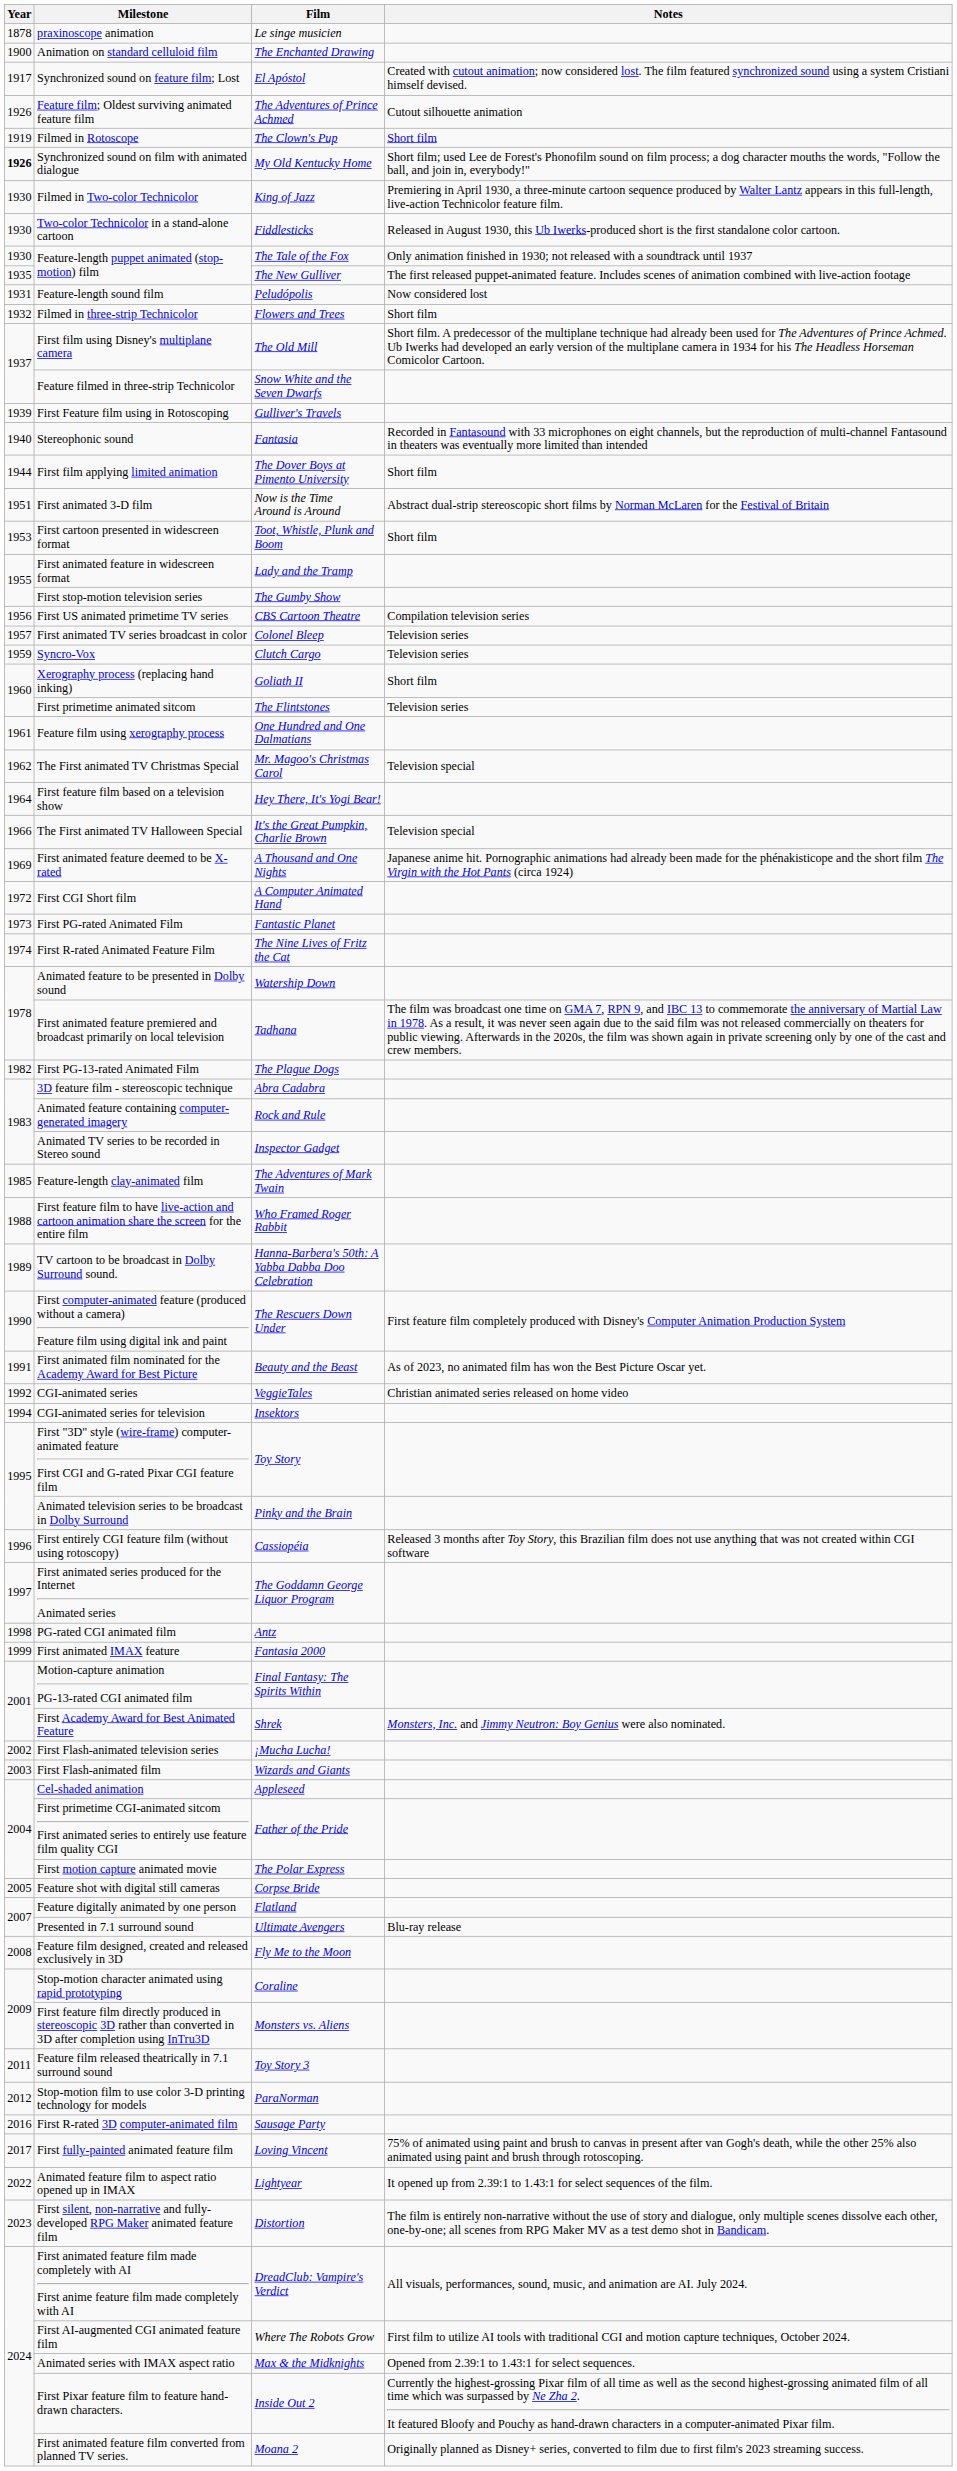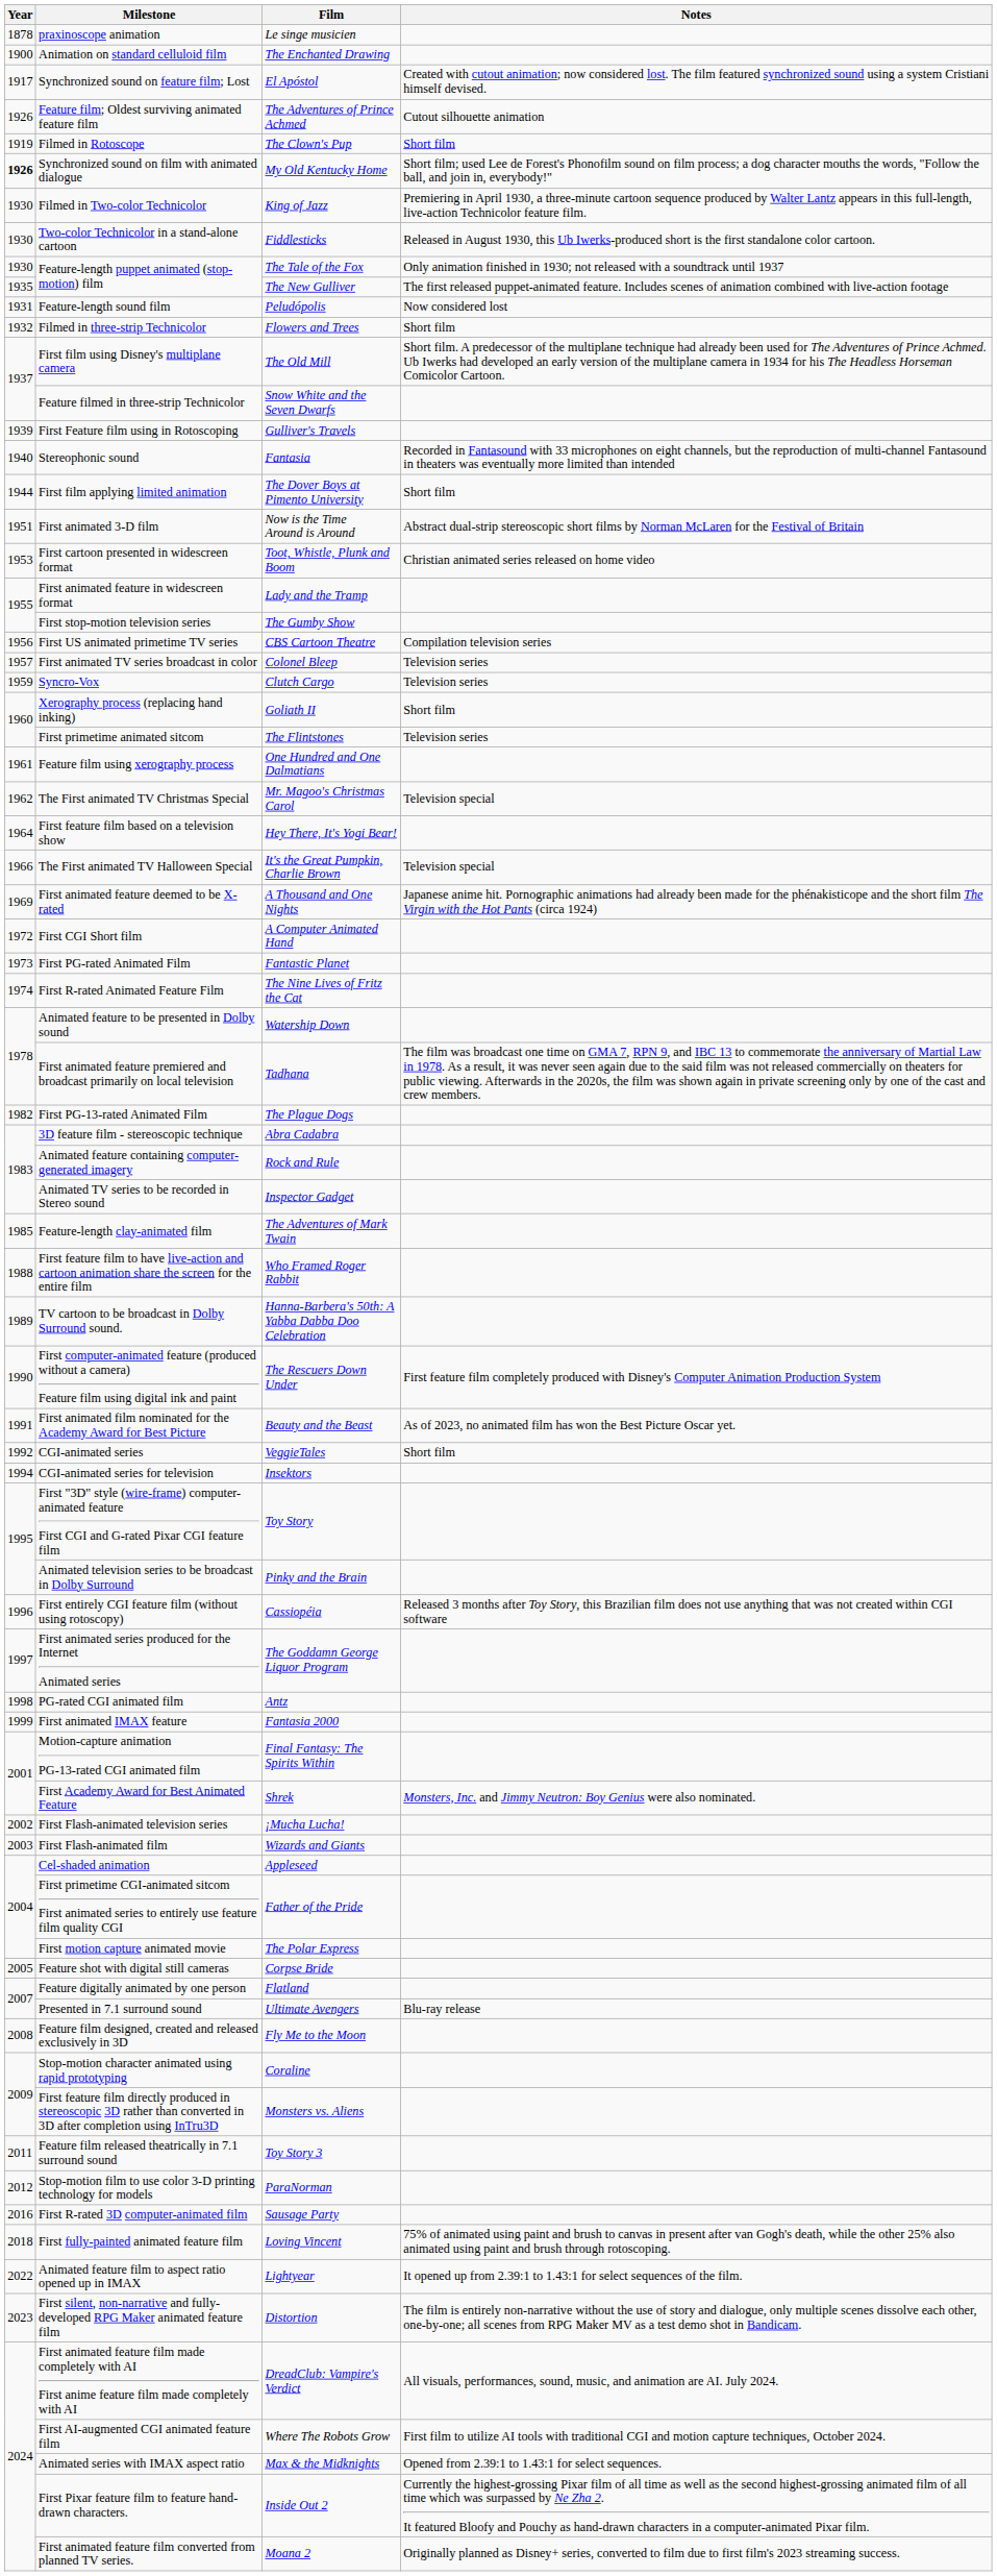 <table class="wikitable">
 <tr>
 <th>Year</th>
 <th>Milestone</th>
 <th>Film</th>
 <th>Notes</th>
 </tr>
 <tr>
 <td>1878</td>
 <td><a href='#'>praxinoscope</a> animation</td>
 <td><em>Le singe musicien</em></td>
 <td></td>
 </tr>
 <tr>
 <td>1900</td>
 <td>Animation on <a href='#'>standard celluloid film</a></td>
 <td><em><a href='#'>The Enchanted Drawing</a></em></td>
 <td></td>
 </tr>
 <tr>
 <td>1917</td>
 <td>Synchronized sound on <a href='#'>feature film</a>; Lost</td>
 <td><em><a href='#'>El Apóstol</a></em></td>
 <td>Created with <a href='#'>cutout animation</a>; now considered <a href='#'>lost</a>. The film featured <a href='#'>synchronized sound</a> using a system Cristiani himself devised.</td>
 </tr>
 <tr>
 <td>1926</td>
 <td><a href='#'>Feature film</a>; Oldest surviving animated feature film</td>
 <td><em><a href='#'>The Adventures of Prince Achmed</a></em></td>
 <td>Cutout silhouette animation</td>
 </tr>
 <tr>
 <td>1919</td>
 <td>Filmed in <a href='#'>Rotoscope</a></td>
 <td><em><a href='#'>The Clown's Pup</a></em></td>
 <td><a href='#'>Short film</a></td>
 </tr>
 <tr>
 <td><strong>1926</strong></td>
 <td>Synchronized sound on film with animated dialogue</td>
 <td><em><a href='#'>My Old Kentucky Home</a></em></td>
 <td>Short film; used Lee de Forest's Phonofilm sound on film process; a dog character mouths the words, "Follow the ball, and join in, everybody!"</td>
 </tr>
 <tr>
 <td>1930</td>
 <td>Filmed in <a href='#'>Two-color Technicolor</a></td>
 <td><em><a href='#'>King of Jazz</a></em></td>
 <td>Premiering in April 1930, a three-minute cartoon sequence produced by <a href='#'>Walter Lantz</a> appears in this full-length, live-action Technicolor feature film.</td>
 </tr>
 <tr>
 <td>1930</td>
 <td><a href='#'>Two-color Technicolor</a> in a stand-alone cartoon</td>
 <td><em><a href='#'>Fiddlesticks</a></em></td>
 <td>Released in August 1930, this <a href='#'>Ub Iwerks</a>-produced short is the first standalone color cartoon.</td>
 </tr>
 <tr>
 <td>1930</td>
 <td rowspan="2">Feature-length <a href='#'>puppet animated</a> (<a href='#'>stop-motion</a>) film</td>
 <td><em><a href='#'>The Tale of the Fox</a></em></td>
 <td>Only animation finished in 1930; not released with a soundtrack until 1937</td>
 </tr>
 <tr>
 <td>1935</td>
 <td><em><a href='#'>The New Gulliver</a></em></td>
 <td>The first released puppet-animated feature. Includes scenes of animation combined with live-action footage</td>
 </tr>
 <tr>
 <td>1931</td>
 <td>Feature-length sound film</td>
 <td><em><a href='#'>Peludópolis</a></em></td>
 <td>Now considered lost</td>
 </tr>
 <tr>
 <td>1932</td>
 <td>Filmed in <a href='#'>three-strip Technicolor</a></td>
 <td><em><a href='#'>Flowers and Trees</a></em></td>
 <td>Short film</td>
 </tr>
 <tr>
 <td rowspan="2">1937</td>
 <td>First film using Disney's <a href='#'>multiplane camera</a></td>
 <td><em><a href='#'>The Old Mill</a></em></td>
 <td>Short film. A predecessor of the multiplane technique had already been used for <em>The Adventures of Prince Achmed</em>. Ub Iwerks had developed an early version of the multiplane camera in 1934 for his <em>The Headless Horseman</em> Comicolor Cartoon.</td>
 </tr>
 <tr>
 <td>Feature filmed in three-strip Technicolor</td>
 <td><em><a href='#'>Snow White and the Seven Dwarfs</a></em></td>
 <td></td>
 </tr>
 <tr>
 <td>1939</td>
 <td>First Feature film using in Rotoscoping</td>
 <td><em><a href='#'>Gulliver's Travels</a></em></td>
 <td></td>
 </tr>
 <tr>
 <td>1940</td>
 <td>Stereophonic sound</td>
 <td><em><a href='#'>Fantasia</a></em></td>
 <td>Recorded in <a href='#'>Fantasound</a> with 33 microphones on eight channels, but the reproduction of multi-channel Fantasound in theaters was eventually more limited than intended</td>
 </tr>
 <tr>
 <td>1944</td>
 <td>First film applying <a href='#'>limited animation</a></td>
 <td><em><a href='#'>The Dover Boys at Pimento University</a></em></td>
 <td>Short film</td>
 </tr>
 <tr>
 <td>1951</td>
 <td>First animated 3-D film</td>
 <td><em>Now is the Time</em><br><em>Around is Around</em></td>
 <td>Abstract dual-strip stereoscopic short films by <a href='#'>Norman McLaren</a> for the <a href='#'>Festival of Britain</a></td>
 </tr>
 <tr>
 <td>1953</td>
 <td>First cartoon presented in widescreen format</td>
 <td><em><a href='#'>Toot, Whistle, Plunk and Boom</a></em></td>
-<td>Short film</td>
+<td>Christian animated series released on home video</td>
 </tr>
 <tr>
 <td rowspan="2">1955</td>
 <td>First animated feature in widescreen format</td>
 <td><em><a href='#'>Lady and the Tramp</a></em></td>
 <td></td>
 </tr>
 <tr>
 <td>First stop-motion television series</td>
 <td><em><a href='#'>The Gumby Show</a></em></td>
 <td></td>
 </tr>
 <tr>
 <td>1956</td>
 <td>First US animated primetime TV series</td>
 <td><em><a href='#'>CBS Cartoon Theatre</a></em></td>
 <td>Compilation television series</td>
 </tr>
 <tr>
 <td>1957</td>
 <td>First animated TV series broadcast in color</td>
 <td><em><a href='#'>Colonel Bleep</a></em></td>
 <td>Television series</td>
 </tr>
 <tr>
 <td>1959</td>
 <td><a href='#'>Syncro-Vox</a></td>
 <td><em><a href='#'>Clutch Cargo</a></em></td>
 <td>Television series</td>
 </tr>
 <tr>
 <td rowspan="2">1960</td>
 <td><a href='#'>Xerography process</a> (replacing hand inking)</td>
 <td><em><a href='#'>Goliath II</a></em></td>
 <td>Short film</td>
 </tr>
 <tr>
 <td>First primetime animated sitcom</td>
 <td><em><a href='#'>The Flintstones</a></em></td>
 <td>Television series</td>
 </tr>
 <tr>
 <td>1961</td>
 <td>Feature film using <a href='#'>xerography process</a></td>
 <td><em><a href='#'>One Hundred and One Dalmatians</a></em></td>
 <td></td>
 </tr>
 <tr>
 <td>1962</td>
 <td>The First animated TV Christmas Special</td>
 <td><em><a href='#'>Mr. Magoo's Christmas Carol</a></em></td>
 <td>Television special</td>
 </tr>
 <tr>
 <td>1964</td>
 <td>First feature film based on a television show</td>
 <td><em><a href='#'>Hey There, It's Yogi Bear!</a></em></td>
 <td></td>
 </tr>
 <tr>
 <td>1966</td>
 <td>The First animated TV Halloween Special</td>
 <td><em><a href='#'>It's the Great Pumpkin, Charlie Brown</a></em></td>
 <td>Television special</td>
 </tr>
 <tr>
 <td>1969</td>
 <td>First animated feature deemed to be <a href='#'>X-rated</a></td>
 <td><em><a href='#'>A Thousand and One Nights</a></em></td>
 <td>Japanese anime hit. Pornographic animations had already been made for the phénakisticope and the short film <em><a href='#'>The Virgin with the Hot Pants</a></em> (circa 1924)</td>
 </tr>
 <tr>
 <td>1972</td>
 <td>First CGI Short film</td>
 <td><em><a href='#'>A Computer Animated Hand</a></em></td>
 <td></td>
 </tr>
 <tr>
 <td>1973</td>
 <td>First PG-rated Animated Film</td>
 <td><em><a href='#'>Fantastic Planet</a></em></td>
 <td></td>
 </tr>
 <tr>
 <td>1974</td>
 <td>First R-rated Animated Feature Film</td>
 <td><em><a href='#'>The Nine Lives of Fritz the Cat</a></em></td>
 <td></td>
 </tr>
 <tr>
 <td rowspan="2">1978</td>
 <td>Animated feature to be presented in <a href='#'>Dolby</a> sound</td>
 <td><em><a href='#'>Watership Down</a></em></td>
 <td></td>
 </tr>
 <tr>
 <td>First animated feature premiered and broadcast primarily on local television</td>
 <td><em><a href='#'>Tadhana</a></em></td>
 <td>The film was broadcast one time on <a href='#'>GMA 7</a>, <a href='#'>RPN 9</a>, and <a href='#'>IBC 13</a> to commemorate <a href='#'>the anniversary of Martial Law in 1978</a>. As a result, it was never seen again due to the said film was not released commercially on theaters for public viewing. Afterwards in the 2020s, the film was shown again in private screening only by one of the cast and crew members.</td>
 </tr>
 <tr>
 <td>1982</td>
 <td>First PG-13-rated Animated Film</td>
 <td><em><a href='#'>The Plague Dogs</a></em></td>
 <td></td>
 </tr>
 <tr>
 <td rowspan="3">1983</td>
 <td><a href='#'>3D</a> feature film - stereoscopic technique</td>
 <td><em><a href='#'>Abra Cadabra</a></em></td>
 <td></td>
 </tr>
 <tr>
 <td>Animated feature containing <a href='#'>computer-generated imagery</a></td>
 <td><em><a href='#'>Rock and Rule</a></em></td>
 <td></td>
 </tr>
 <tr>
 <td>Animated TV series to be recorded in Stereo sound</td>
 <td><em><a href='#'>Inspector Gadget</a></em></td>
 <td></td>
 </tr>
 <tr>
 <td>1985</td>
 <td>Feature-length <a href='#'>clay-animated</a> film</td>
 <td><em><a href='#'>The Adventures of Mark Twain</a></em></td>
 <td></td>
 </tr>
 <tr>
 <td>1988</td>
 <td>First feature film to have <a href='#'>live-action and cartoon animation share the screen</a> for the entire film</td>
 <td><em><a href='#'>Who Framed Roger Rabbit</a></em></td>
 <td></td>
 </tr>
 <tr>
 <td>1989</td>
 <td>TV cartoon to be broadcast in <a href='#'>Dolby Surround</a> sound.</td>
 <td><em><a href='#'>Hanna-Barbera's 50th: A Yabba Dabba Doo Celebration</a></em></td>
 <td></td>
 </tr>
 <tr>
 <td>1990</td>
 <td>First <a href='#'>computer-animated</a> feature (produced without a camera) <hr> Feature film using digital ink and paint</td>
 <td><em><a href='#'>The Rescuers Down Under</a></em></td>
 <td>First feature film completely produced with Disney's <a href='#'>Computer Animation Production System</a></td>
 </tr>
 <tr>
 <td>1991</td>
 <td>First animated film nominated for the <a href='#'>Academy Award for Best Picture</a></td>
 <td><em><a href='#'>Beauty and the Beast</a></em></td>
 <td>As of 2023, no animated film has won the Best Picture Oscar yet.</td>
 </tr>
 <tr>
 <td>1992</td>
 <td>CGI-animated series</td>
 <td><em><a href='#'>VeggieTales</a></em></td>
-<td>Christian animated series released on home video</td>
+<td>Short film</td>
 </tr>
 <tr>
 <td>1994</td>
 <td>CGI-animated series for television</td>
 <td><em><a href='#'>Insektors</a></em></td>
 <td></td>
 </tr>
 <tr>
 <td rowspan="2">1995</td>
 <td>First "3D" style (<a href='#'>wire-frame</a>) computer-animated feature <hr> First CGI and G-rated Pixar CGI feature film</td>
 <td><em><a href='#'>Toy Story</a></em></td>
 <td></td>
 </tr>
 <tr>
 <td>Animated television series to be broadcast in <a href='#'>Dolby Surround</a></td>
 <td><em><a href='#'>Pinky and the Brain</a></em></td>
 <td></td>
 </tr>
 <tr>
 <td>1996</td>
 <td>First entirely CGI feature film (without using rotoscopy)</td>
 <td><em><a href='#'>Cassiopéia</a></em></td>
 <td>Released 3 months after <em>Toy Story</em>, this Brazilian film does not use anything that was not created within CGI software</td>
 </tr>
 <tr>
 <td>1997</td>
 <td>First animated series produced for the Internet <hr> Animated series</td>
 <td><em><a href='#'>The Goddamn George Liquor Program</a></em></td>
 <td></td>
 </tr>
 <tr>
 <td>1998</td>
 <td>PG-rated CGI animated film</td>
 <td><em><a href='#'>Antz</a></em></td>
 <td></td>
 </tr>
 <tr>
 <td>1999</td>
 <td>First animated <a href='#'>IMAX</a> feature</td>
 <td><em><a href='#'>Fantasia 2000</a></em></td>
 <td></td>
 </tr>
 <tr>
 <td rowspan="2">2001</td>
 <td>Motion-capture animation <hr> PG-13-rated CGI animated film</td>
 <td><em><a href='#'>Final Fantasy: The Spirits Within</a></em></td>
 <td></td>
 </tr>
 <tr>
 <td>First <a href='#'>Academy Award for Best Animated Feature</a></td>
 <td><em><a href='#'>Shrek</a></em></td>
 <td><em><a href='#'>Monsters, Inc.</a></em> and <em><a href='#'>Jimmy Neutron: Boy Genius</a></em> were also nominated.</td>
 </tr>
 <tr>
 <td>2002</td>
 <td>First Flash-animated television series</td>
 <td><em><a href='#'>¡Mucha Lucha!</a></em></td>
 <td></td>
 </tr>
 <tr>
 <td>2003</td>
 <td>First Flash-animated film</td>
 <td><em><a href='#'>Wizards and Giants</a></em></td>
 <td></td>
 </tr>
 <tr>
 <td rowspan="3">2004</td>
 <td><a href='#'>Cel-shaded animation</a></td>
 <td><em><a href='#'>Appleseed</a></em></td>
 <td></td>
 </tr>
 <tr>
 <td>First primetime CGI-animated sitcom <hr> First animated series to entirely use feature film quality CGI</td>
 <td><em><a href='#'>Father of the Pride</a></em></td>
 <td></td>
 </tr>
 <tr>
 <td>First <a href='#'>motion capture</a> animated movie</td>
 <td><em><a href='#'>The Polar Express</a></em></td>
 <td></td>
 </tr>
 <tr>
 <td>2005</td>
 <td>Feature shot with digital still cameras</td>
 <td><em><a href='#'>Corpse Bride</a></em></td>
 <td></td>
 </tr>
 <tr>
 <td rowspan="2">2007</td>
 <td>Feature digitally animated by one person</td>
 <td><em><a href='#'>Flatland</a></em></td>
 <td></td>
 </tr>
 <tr>
 <td>Presented in 7.1 surround sound</td>
 <td><em><a href='#'>Ultimate Avengers</a></em></td>
 <td>Blu-ray release</td>
 </tr>
 <tr>
 <td>2008</td>
 <td>Feature film designed, created and released exclusively in 3D</td>
 <td><em><a href='#'>Fly Me to the Moon</a></em></td>
 <td></td>
 </tr>
 <tr>
 <td rowspan="2">2009</td>
 <td>Stop-motion character animated using <a href='#'>rapid prototyping</a></td>
 <td><em><a href='#'>Coraline</a></em></td>
 <td></td>
 </tr>
 <tr>
 <td>First feature film directly produced in <a href='#'>stereoscopic</a> <a href='#'>3D</a> rather than converted in 3D after completion using <a href='#'>InTru3D</a></td>
 <td><em><a href='#'>Monsters vs. Aliens</a></em></td>
 <td></td>
 </tr>
 <tr>
 <td>2011</td>
 <td>Feature film released theatrically in 7.1 surround sound</td>
 <td><em><a href='#'>Toy Story 3</a></em></td>
 <td></td>
 </tr>
 <tr>
 <td>2012</td>
 <td>Stop-motion film to use color 3-D printing technology for models</td>
 <td><em><a href='#'>ParaNorman</a></em></td>
 <td></td>
 </tr>
 <tr>
 <td>2016</td>
 <td>First R-rated <a href='#'>3D</a> <a href='#'>computer-animated film</a></td>
 <td><em><a href='#'>Sausage Party</a></em></td>
 <td></td>
 </tr>
 <tr>
-<td>2017</td>
+<td>2018</td>
 <td>First <a href='#'>fully-painted</a> animated feature film</td>
 <td><em><a href='#'>Loving Vincent</a></em></td>
 <td>75% of animated using paint and brush to canvas in present after van Gogh's death, while the other 25% also animated using paint and brush through rotoscoping.</td>
 </tr>
 <tr>
 <td>2022</td>
 <td>Animated feature film to aspect ratio opened up in IMAX</td>
 <td><em><a href='#'>Lightyear</a></em></td>
 <td>It opened up from 2.39:1 to 1.43:1 for select sequences of the film.</td>
 </tr>
 <tr>
 <td>2023</td>
 <td>First <a href='#'>silent</a>, <a href='#'>non-narrative</a> and fully-developed <a href='#'>RPG Maker</a> animated feature film</td>
 <td><em><a href='#'>Distortion</a></em></td>
 <td>The film is entirely non-narrative without the use of story and dialogue, only multiple scenes dissolve each other, one-by-one; all scenes from RPG Maker MV as a test demo shot in <a href='#'>Bandicam</a>.</td>
 </tr>
 <tr>
 <td rowspan="5">2024</td>
 <td>First animated feature film made completely with AI <hr> First anime feature film made completely with AI</td>
 <td><em><a href='#'>DreadClub: Vampire's Verdict</a></em></td>
 <td>All visuals, performances, sound, music, and animation are AI. July 2024.</td>
 </tr>
 <tr>
 <td>First AI-augmented CGI animated feature film</td>
 <td><em>Where The Robots Grow</em></td>
 <td>First film to utilize AI tools with traditional CGI and motion capture techniques, October 2024.</td>
 </tr>
 <tr>
 <td>Animated series with IMAX aspect ratio</td>
 <td><em><a href='#'>Max & the Midknights</a></em></td>
 <td>Opened from 2.39:1 to 1.43:1 for select sequences.</td>
 </tr>
 <tr>
 <td>First Pixar feature film to feature hand-drawn characters.</td>
 <td><em><a href='#'>Inside Out 2</a></em></td>
 <td>Currently the highest-grossing Pixar film of all time as well as the second highest-grossing animated film of all time which was surpassed by <em><a href='#'>Ne Zha 2</a></em>.<hr>It featured Bloofy and Pouchy as hand-drawn characters in a computer-animated Pixar film.</td>
 </tr>
 <tr>
 <td>First animated feature film converted from planned TV series.</td>
 <td><em><a href='#'>Moana 2</a></em></td>
 <td>Originally planned as Disney+ series, converted to film due to first film's 2023 streaming success.</td>
 </tr>
 </table>
